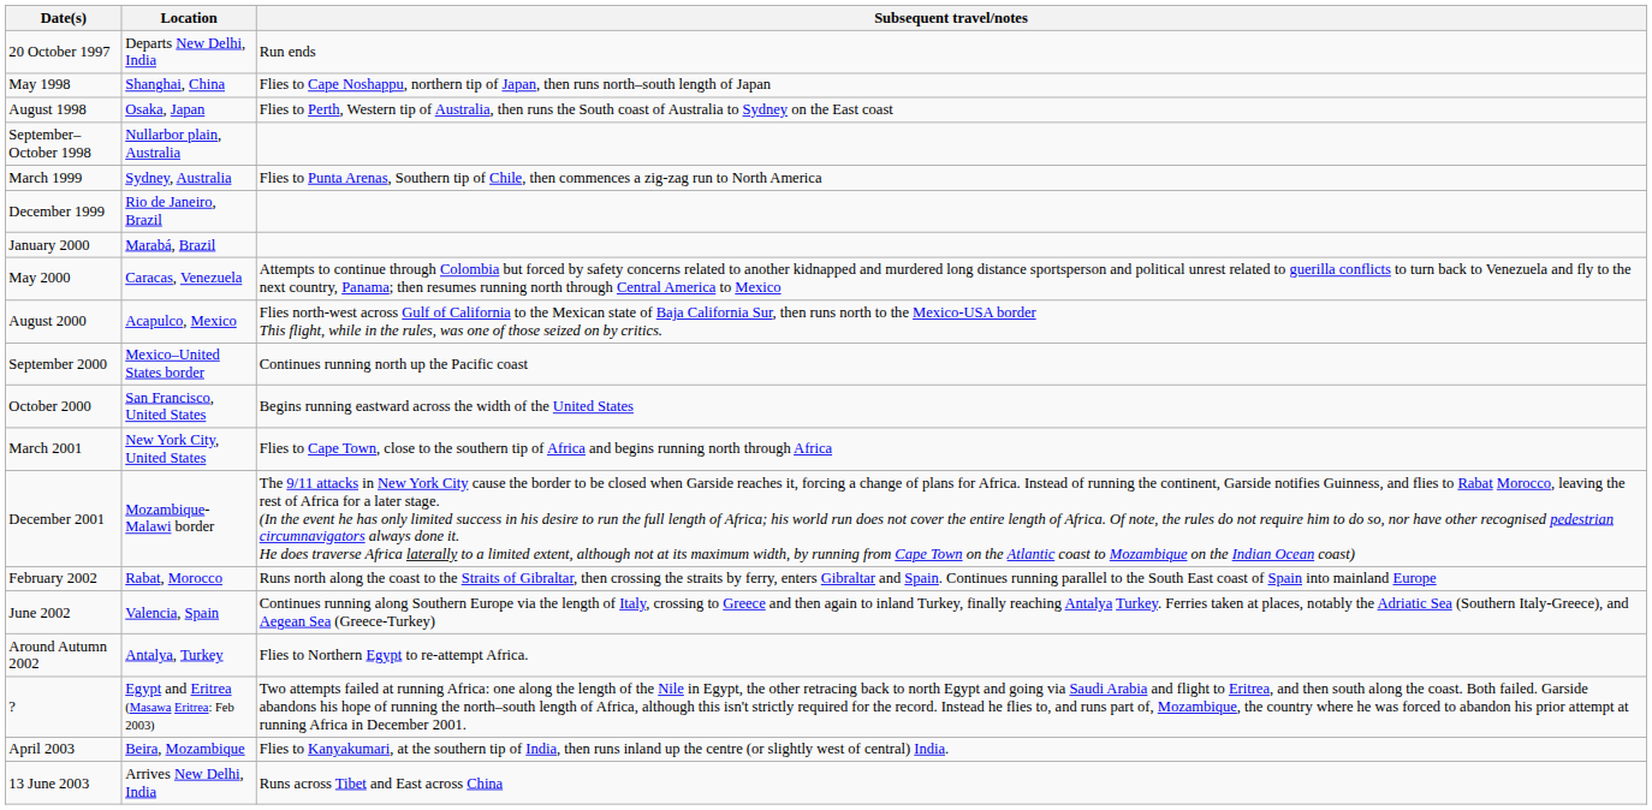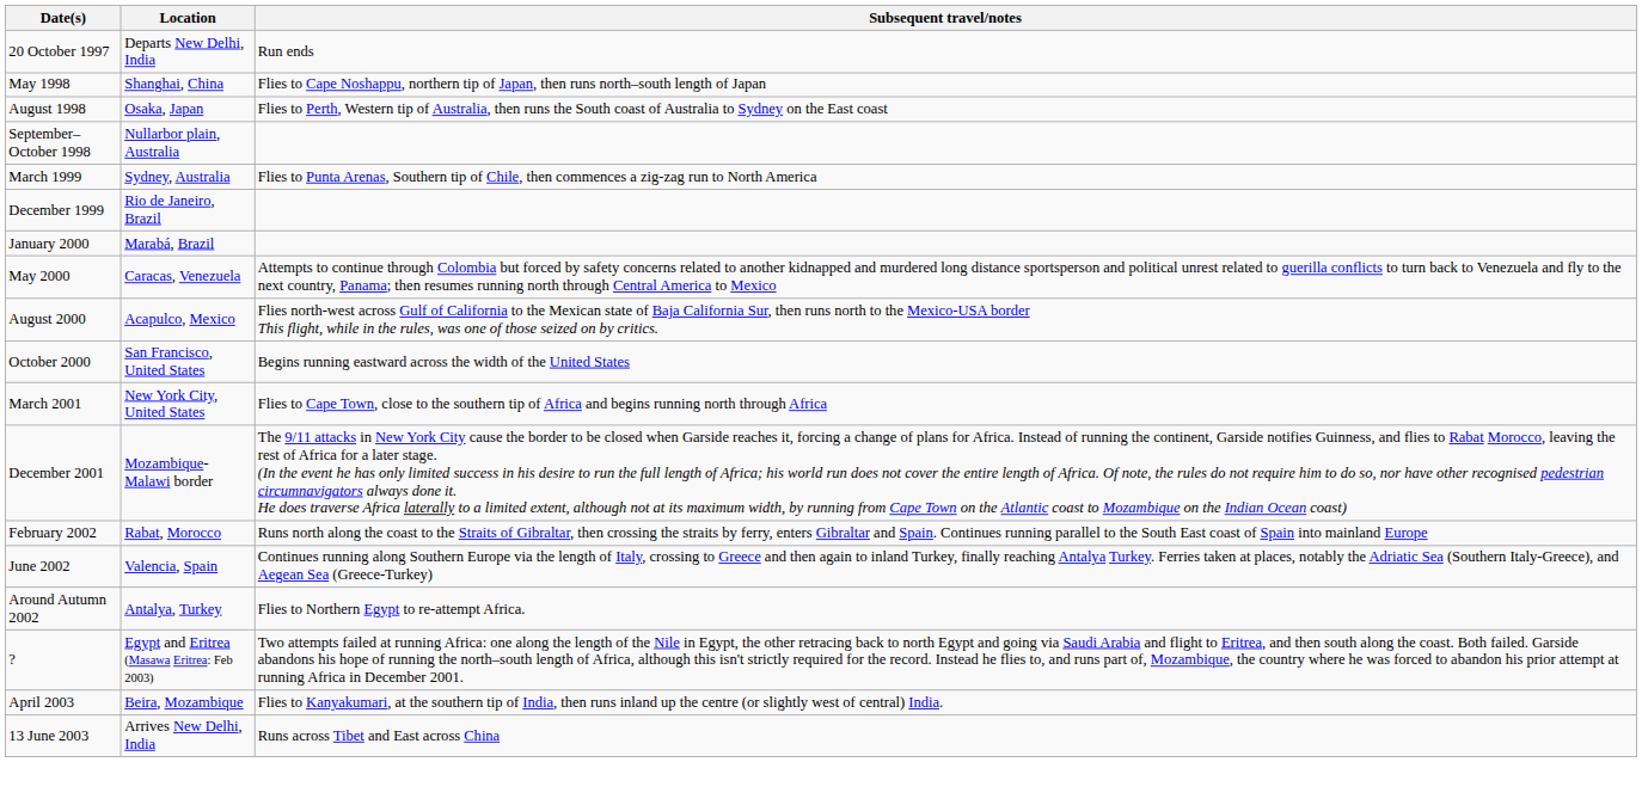 <table class=wikitable style="font-size:90%">
 <tr>
 <th>Date(s)</th>
 <th>Location</th>
 <th>Subsequent travel/notes</th>
 </tr>
 <tr>
 <td>20 October 1997</td>
 <td>Departs <a href='#'>New Delhi</a>, <a href='#'>India</a></td>
 <td>Run ends</td>
 </tr>
 <tr>
 <td>May 1998</td>
 <td><a href='#'>Shanghai</a>, <a href='#'>China</a></td>
 <td>Flies to <a href='#'>Cape Noshappu</a>, northern tip of <a href='#'>Japan</a>, then runs north–south length of Japan</td>
 </tr>
 <tr>
 <td>August 1998</td>
 <td><a href='#'>Osaka</a>, <a href='#'>Japan</a></td>
 <td>Flies to <a href='#'>Perth</a>, Western tip of <a href='#'>Australia</a>, then runs the South coast of Australia to <a href='#'>Sydney</a> on the East coast</td>
 </tr>
 <tr>
 <td>September–October 1998</td>
 <td><a href='#'>Nullarbor plain</a>, <a href='#'>Australia</a></td>
 </tr>
 <tr>
 <td>March 1999</td>
 <td><a href='#'>Sydney</a>, <a href='#'>Australia</a></td>
 <td>Flies to <a href='#'>Punta Arenas</a>, Southern tip of <a href='#'>Chile</a>, then commences a zig-zag run to North America</td>
 </tr>
 <tr>
 <td>December 1999</td>
 <td><a href='#'>Rio de Janeiro</a>, <a href='#'>Brazil</a></td>
 <td> </td>
 </tr>
 <tr>
 <td>January 2000</td>
 <td><a href='#'>Marabá</a>, <a href='#'>Brazil</a></td>
 <td> </td>
 </tr>
 <tr>
 <td>May 2000</td>
 <td><a href='#'>Caracas</a>, <a href='#'>Venezuela</a></td>
 <td>Attempts to continue through <a href='#'>Colombia</a> but forced by safety concerns related to another kidnapped and murdered long distance sportsperson and political unrest related to <a href='#'>guerilla conflicts</a> to turn back to Venezuela and fly to the next country, <a href='#'>Panama</a>; then resumes running north through <a href='#'>Central America</a> to <a href='#'>Mexico</a></td>
 </tr>
 <tr>
 <td>August 2000</td>
 <td><a href='#'>Acapulco</a>, <a href='#'>Mexico</a></td>
 <td>Flies north-west across <a href='#'>Gulf of California</a> to the Mexican state of <a href='#'>Baja California Sur</a>, then runs north to the <a href='#'>Mexico-USA border</a><br><em>This flight, while in the rules, was one of those seized on by critics.</em></td>
 </tr>
 <tr>
-<td>September 2000</td>
-<td><a href='#'>Mexico–United States border</a></td>
-<td>Continues running north up the Pacific coast</td>
-</tr>
-<tr>
 <td>October 2000</td>
 <td><a href='#'>San Francisco</a>, <a href='#'>United States</a></td>
 <td>Begins running eastward across the width of the <a href='#'>United States</a></td>
 </tr>
 <tr>
 <td>March 2001</td>
 <td><a href='#'>New York City</a>, <a href='#'>United States</a></td>
 <td>Flies to <a href='#'>Cape Town</a>, close to the southern tip of <a href='#'>Africa</a> and begins running north through <a href='#'>Africa</a></td>
 </tr>
 <tr>
 <td>December 2001</td>
 <td><a href='#'>Mozambique</a>-<a href='#'>Malawi</a> border</td>
 <td>The <a href='#'>9/11 attacks</a> in <a href='#'>New York City</a> cause the border to be closed when Garside reaches it, forcing a change of plans for Africa. Instead of running the continent, Garside notifies Guinness, and flies to <a href='#'>Rabat</a> <a href='#'>Morocco</a>, leaving the rest of Africa for a later stage.<br><em>(In the event he has only limited success in his desire to run the full length of Africa; his world run does not cover the entire length of Africa.  Of note, the rules do not require him to do so, nor have other recognised <a href='#'>pedestrian circumnavigators</a> always done it.<br>He does traverse Africa <u>laterally</u> to a limited extent, although not at its maximum width, by running from <a href='#'>Cape Town</a> on the <a href='#'>Atlantic</a> coast to <a href='#'>Mozambique</a> on the <a href='#'>Indian Ocean</a> coast)</em></td>
 </tr>
 <tr>
 <td>February 2002</td>
 <td><a href='#'>Rabat</a>, <a href='#'>Morocco</a></td>
 <td>Runs north along the coast to the <a href='#'>Straits of Gibraltar</a>, then crossing the straits by ferry, enters <a href='#'>Gibraltar</a> and <a href='#'>Spain</a>. Continues running parallel to the South East coast of <a href='#'>Spain</a> into mainland <a href='#'>Europe</a></td>
 </tr>
 <tr>
 <td>June 2002</td>
 <td><a href='#'>Valencia</a>, <a href='#'>Spain</a></td>
 <td>Continues running along Southern Europe via the length of <a href='#'>Italy</a>, crossing to <a href='#'>Greece</a> and then again to inland Turkey, finally reaching <a href='#'>Antalya</a> <a href='#'>Turkey</a>. Ferries taken at places, notably the <a href='#'>Adriatic Sea</a> (Southern Italy-Greece), and <a href='#'>Aegean Sea</a> (Greece-Turkey)</td>
 </tr>
 <tr>
 <td>Around Autumn 2002</td>
 <td><a href='#'>Antalya</a>, <a href='#'>Turkey</a></td>
 <td>Flies to Northern <a href='#'>Egypt</a> to re-attempt Africa.</td>
 </tr>
 <tr>
 <td>?</td>
 <td><a href='#'>Egypt</a> and <a href='#'>Eritrea</a><br><small>(<a href='#'>Masawa</a> <a href='#'>Eritrea</a>: Feb 2003)</small></td>
 <td>Two attempts failed at running Africa: one along the length of the <a href='#'>Nile</a> in Egypt, the other retracing back to north Egypt and going via <a href='#'>Saudi Arabia</a> and flight to <a href='#'>Eritrea</a>, and then south along the coast. Both failed. Garside abandons his hope of running the north–south length of Africa, although this isn't strictly required for the record. Instead he flies to, and runs part of, <a href='#'>Mozambique</a>, the country where he was forced to abandon his prior attempt at running Africa in December 2001.</td>
 </tr>
 <tr>
 <td>April 2003</td>
 <td><a href='#'>Beira</a>, <a href='#'>Mozambique</a></td>
 <td>Flies to <a href='#'>Kanyakumari</a>, at the southern tip of <a href='#'>India</a>, then runs inland up the centre (or slightly west of central) <a href='#'>India</a>.</td>
 </tr>
 <tr>
 <td>13 June 2003</td>
 <td>Arrives <a href='#'>New Delhi</a>, <a href='#'>India</a></td>
 <td>Runs across <a href='#'>Tibet</a> and East across <a href='#'>China</a></td>
 </tr>
 </table>
